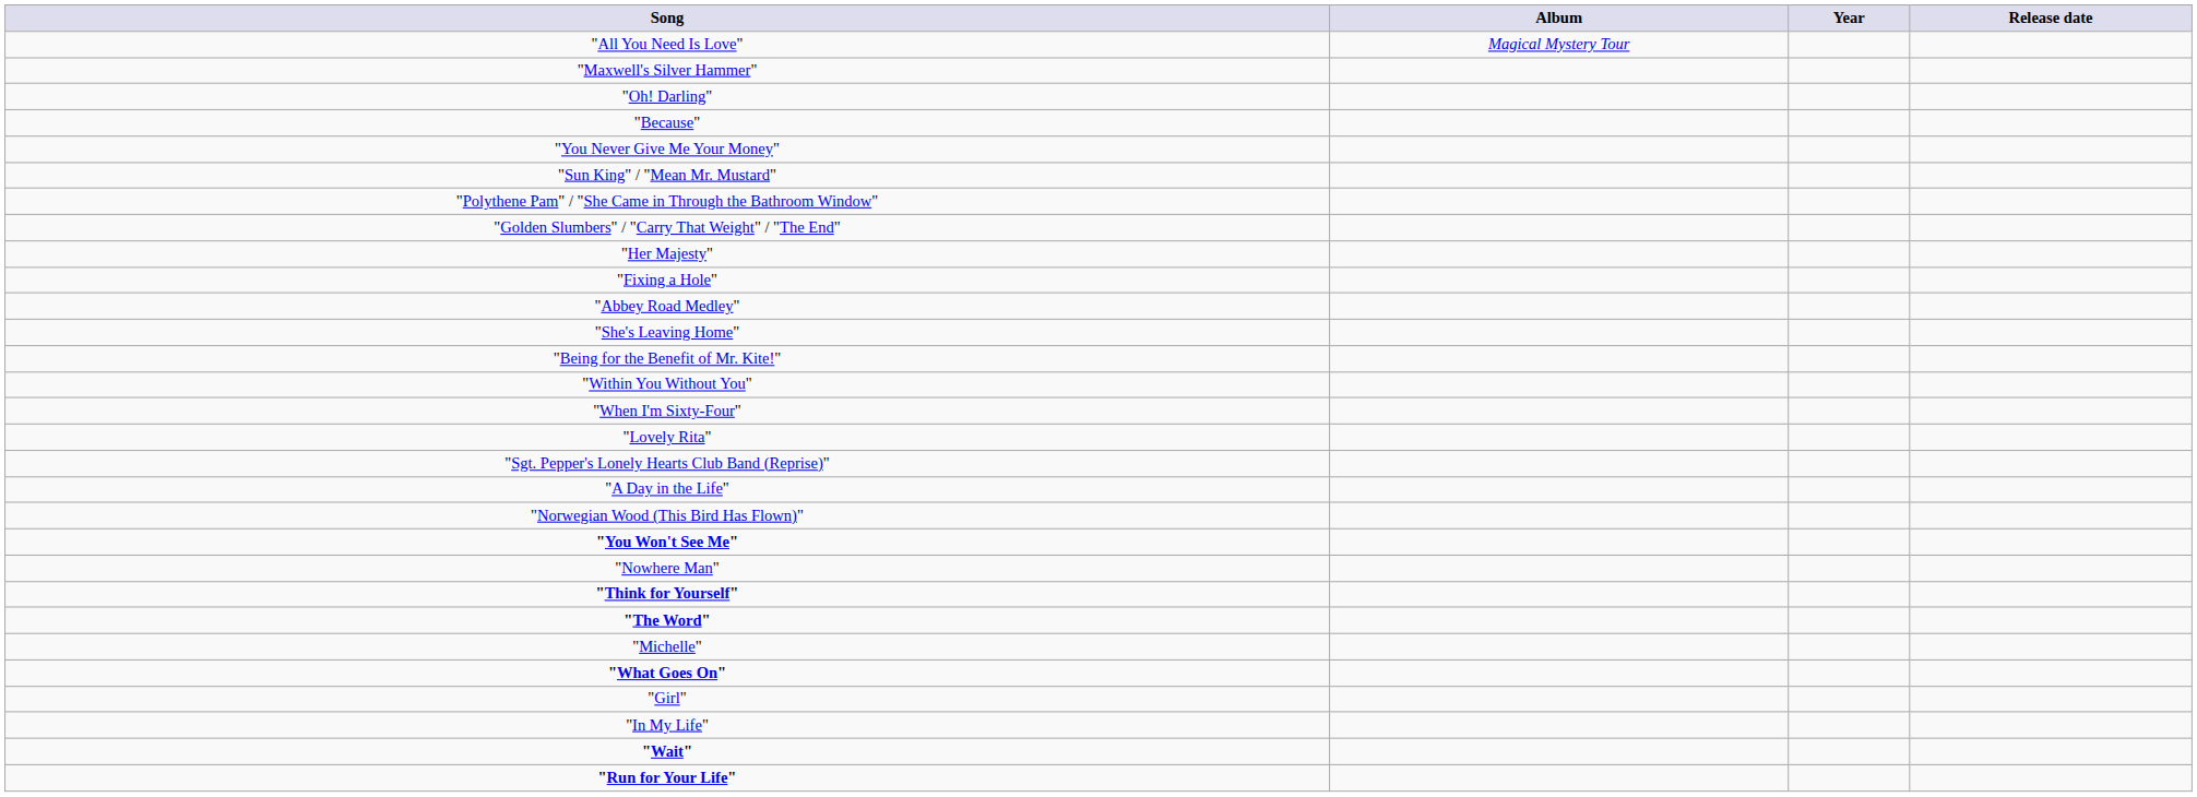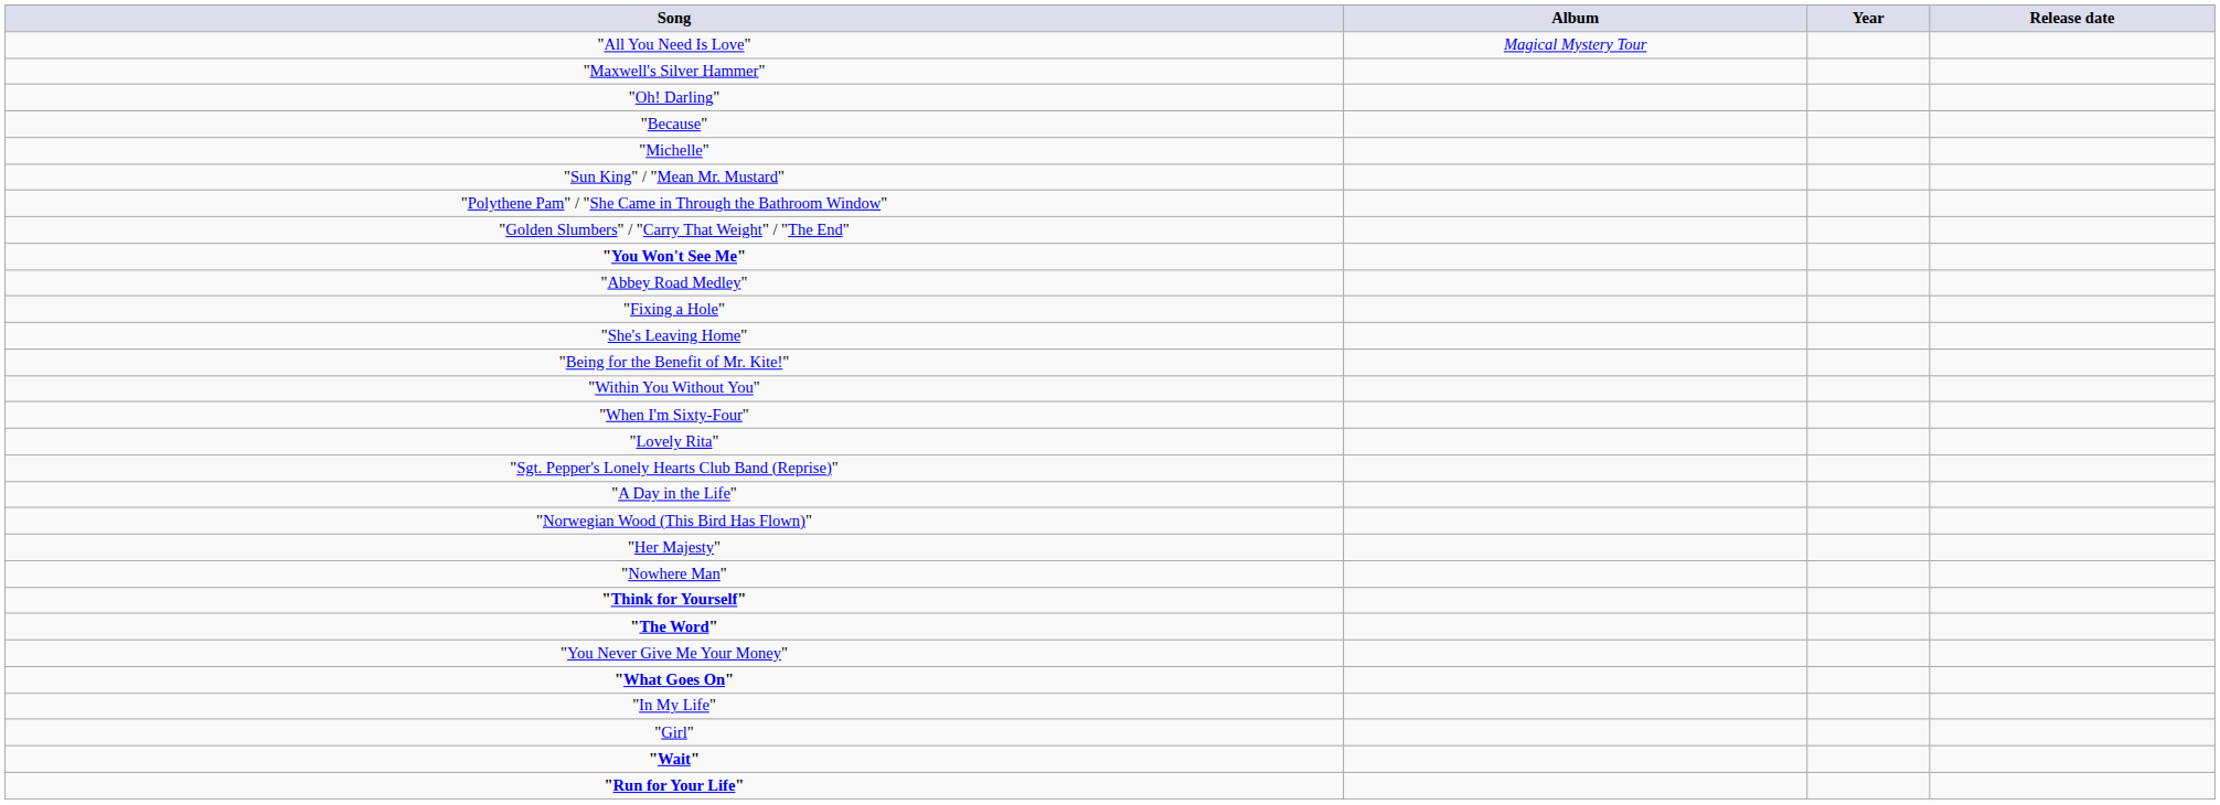 <table class="wikitable sortable" style="font-size:90%; margin:5px; text-align:center; width:100%;">
 <tr>
 <th style="background:#dde;">Song</th>
 <th style="background:#dde;">Album</th>
 <th style="background:#dde;">Year</th>
 <th style="background:#dde;">Release date</th>
 </tr>
 <tr>
 <td>"<a href='#'>All You Need Is Love</a>"</td>
 <td><em><a href='#'>Magical Mystery Tour</a></em></td>
 <td></td>
 <td></td>
 </tr>
 <tr>
 <td>"<a href='#'>Maxwell's Silver Hammer</a>"</td>
 <td><em></em></td>
 <td></td>
 <td></td>
 </tr>
 <tr>
 <td>"<a href='#'>Oh! Darling</a>"</td>
 <td><em></em></td>
 <td></td>
 <td></td>
 </tr>
 <tr>
 <td>"<a href='#'>Because</a>"</td>
 <td><em></em></td>
 <td></td>
 <td></td>
 </tr>
 <tr>
-<td>"<a href='#'>You Never Give Me Your Money</a>"</td>
+<td>"<a href='#'>Michelle</a>"</td>
 <td><em></em></td>
 <td></td>
 <td></td>
 </tr>
 <tr>
 <td>"<a href='#'>Sun King</a>" / "<a href='#'>Mean Mr. Mustard</a>"</td>
 <td><em></em></td>
 <td></td>
 <td></td>
 </tr>
 <tr>
 <td>"<a href='#'>Polythene Pam</a>" / "<a href='#'>She Came in Through the Bathroom Window</a>"</td>
 <td><em></em></td>
 <td></td>
 <td></td>
 </tr>
 <tr>
 <td>"<a href='#'>Golden Slumbers</a>" / "<a href='#'>Carry That Weight</a>" / "<a href='#'>The End</a>"</td>
 <td><em></em></td>
 <td></td>
 <td></td>
 </tr>
 <tr>
-<td>"<a href='#'>Her Majesty</a>"</td>
+<td><strong>"<a href='#'>You Won't See Me</a>"</strong></td>
+<td><em></em></td>
+<td></td>
+<td></td>
+</tr>
+<tr>
+<td>"<a href='#'>Abbey Road Medley</a>"</td>
 <td><em></em></td>
 <td></td>
 <td></td>
 </tr>
 <tr>
 <td>"<a href='#'>Fixing a Hole</a>"</td>
-<td><em></em></td>
-<td></td>
-<td></td>
-</tr>
-<tr>
-<td>"<a href='#'>Abbey Road Medley</a>"</td>
 <td><em></em></td>
 <td></td>
 <td></td>
 </tr>
 <tr>
 <td>"<a href='#'>She's Leaving Home</a>"</td>
 <td><em></em></td>
 <td></td>
 <td></td>
 </tr>
 <tr>
 <td>"<a href='#'>Being for the Benefit of Mr. Kite!</a>"</td>
 <td><em></em></td>
 <td></td>
 <td></td>
 </tr>
 <tr>
 <td>"<a href='#'>Within You Without You</a>"</td>
 <td><em></em></td>
 <td></td>
 <td></td>
 </tr>
 <tr>
 <td>"<a href='#'>When I'm Sixty-Four</a>"</td>
 <td><em></em></td>
 <td></td>
 <td></td>
 </tr>
 <tr>
 <td>"<a href='#'>Lovely Rita</a>"</td>
 <td><em></em></td>
 <td></td>
 <td></td>
 </tr>
 <tr>
 <td>"<a href='#'>Sgt. Pepper's Lonely Hearts Club Band (Reprise)</a>"</td>
 <td><em></em></td>
 <td></td>
 <td></td>
 </tr>
 <tr>
 <td>"<a href='#'>A Day in the Life</a>"</td>
 <td><em></em></td>
 <td></td>
 <td></td>
 </tr>
 <tr>
 <td>"<a href='#'>Norwegian Wood (This Bird Has Flown)</a>"</td>
 <td><em></em></td>
 <td></td>
 <td></td>
 </tr>
 <tr>
-<td><strong>"<a href='#'>You Won't See Me</a>"</strong></td>
+<td>"<a href='#'>Her Majesty</a>"</td>
 <td><em></em></td>
 <td></td>
 <td></td>
 </tr>
 <tr>
 <td>"<a href='#'>Nowhere Man</a>"</td>
 <td><em></em></td>
 <td></td>
 <td></td>
 </tr>
 <tr>
 <td><strong>"<a href='#'>Think for Yourself</a>"</strong></td>
 <td><em></em></td>
 <td></td>
 <td></td>
 </tr>
 <tr>
 <td><strong>"<a href='#'>The Word</a>"</strong></td>
 <td><em></em></td>
 <td></td>
 <td></td>
 </tr>
 <tr>
-<td>"<a href='#'>Michelle</a>"</td>
+<td>"<a href='#'>You Never Give Me Your Money</a>"</td>
 <td><em></em></td>
 <td></td>
 <td></td>
 </tr>
 <tr>
 <td><strong>"<a href='#'>What Goes On</a>"</strong></td>
 <td><em></em></td>
 <td></td>
 <td></td>
 </tr>
 <tr>
-<td>"<a href='#'>Girl</a>"</td>
+<td>"<a href='#'>In My Life</a>"</td>
 <td><em></em></td>
 <td></td>
 <td></td>
 </tr>
 <tr>
-<td>"<a href='#'>In My Life</a>"</td>
+<td>"<a href='#'>Girl</a>"</td>
 <td><em></em></td>
 <td></td>
 <td></td>
 </tr>
 <tr>
 <td><strong>"<a href='#'>Wait</a>"</strong></td>
 <td><em></em></td>
 <td></td>
 <td></td>
 </tr>
 <tr>
 <td><strong>"<a href='#'>Run for Your Life</a>"</strong></td>
 <td><em></em></td>
 <td></td>
 <td></td>
 </tr>
 </table>
